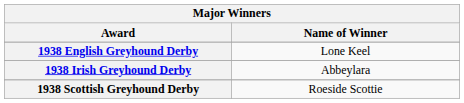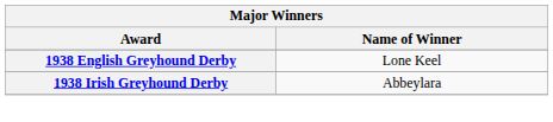 <table class="wikitable">
 <tr>
 <th colspan="2">Major Winners</th>
 </tr>
 <tr>
 <th width=300>Award</th>
 <th width=300>Name of Winner</th>
 </tr>
 <tr>
 </tr>
 <tr align=center>
 <th><a href='#'>1938 English Greyhound Derby</a></th>
 <td>Lone Keel</td>
 </tr>
 <tr>
 </tr>
 <tr align=center>
 <th><a href='#'>1938 Irish Greyhound Derby</a></th>
 <td>Abbeylara</td>
 </tr>
 <tr>
 </tr>
-<tr align=center>
-<th>1938 Scottish Greyhound Derby </th>
-<td>Roeside Scottie</td>
-</tr>
 </table>
